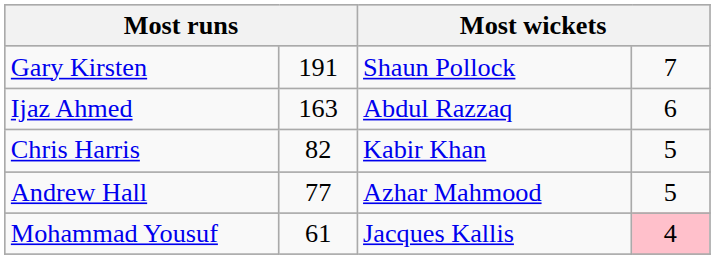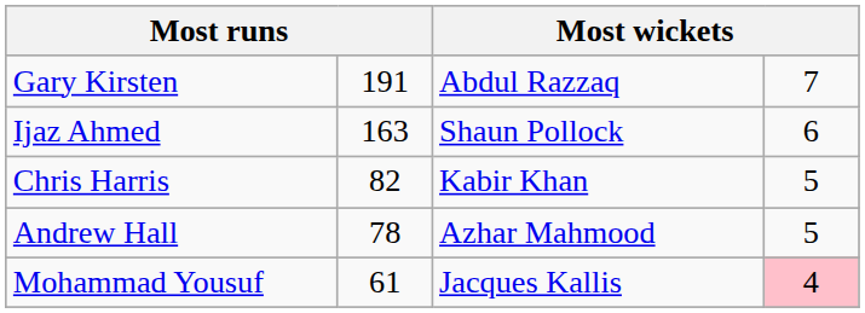 <table class="wikitable">
 <tr>
 <th colspan="2" style="text-align:center;">Most runs</th>
 <th colspan="2" style="text-align:center;">Most wickets</th>
 </tr>
 <tr>
 <td width=160> <a href='#'>Gary Kirsten</a></td>
 <td style="width:40px; text-align:center;">191</td>
-<td> <a href='#'>Shaun Pollock</a></td>
+<td width=160> <a href='#'>Abdul Razzaq</a></td>
 <td style="width:40px; text-align:center;">7</td>
 </tr>
 <tr>
 <td> <a href='#'>Ijaz Ahmed</a></td>
 <td align=center>163</td>
-<td width=160> <a href='#'>Abdul Razzaq</a></td>
+<td> <a href='#'>Shaun Pollock</a></td>
 <td align=center>6</td>
 </tr>
 <tr>
 <td> <a href='#'>Chris Harris</a></td>
 <td align=center>82</td>
 <td> <a href='#'>Kabir Khan</a></td>
 <td align=center>5</td>
 </tr>
 <tr>
 <td> <a href='#'>Andrew Hall</a></td>
-<td align=center>77</td>
+<td align=center>78</td>
 <td> <a href='#'>Azhar Mahmood</a></td>
 <td align=center>5</td>
 </tr>
 <tr>
 <td> <a href='#'>Mohammad Yousuf</a></td>
 <td align=center>61</td>
 <td> <a href='#'>Jacques Kallis</a></td>
 <td align=center style="background: pink;">4</td>
 </tr>
 </table>
